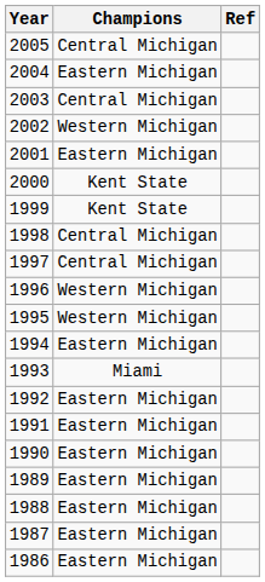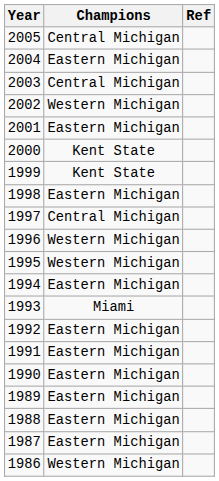 <table class="wikitable" style="text-align:center" cellpadding=2 cellspacing=2>
 <tr>
 <th>Year</th>
 <th>Champions</th>
 <th>Ref</th>
 </tr>
 <tr>
 <td>2005</td>
 <td>Central Michigan</td>
 <td></td>
 </tr>
 <tr>
 <td>2004</td>
 <td>Eastern Michigan</td>
 <td></td>
 </tr>
 <tr>
 <td>2003</td>
 <td>Central Michigan</td>
 <td></td>
 </tr>
 <tr>
 <td>2002</td>
 <td>Western Michigan</td>
 <td></td>
 </tr>
 <tr>
 <td>2001</td>
 <td>Eastern Michigan</td>
 <td></td>
 </tr>
 <tr>
 <td>2000</td>
 <td>Kent State</td>
 <td></td>
 </tr>
 <tr>
 <td>1999</td>
 <td>Kent State</td>
 <td></td>
 </tr>
 <tr>
 <td>1998</td>
-<td>Central Michigan</td>
+<td>Eastern Michigan</td>
 <td></td>
 </tr>
 <tr>
 <td>1997</td>
 <td>Central Michigan</td>
 <td></td>
 </tr>
 <tr>
 <td>1996</td>
 <td>Western Michigan</td>
 <td></td>
 </tr>
 <tr>
 <td>1995</td>
 <td>Western Michigan</td>
 <td></td>
 </tr>
 <tr>
 <td>1994</td>
 <td>Eastern Michigan</td>
 <td></td>
 </tr>
 <tr>
 <td>1993</td>
 <td>Miami</td>
 <td></td>
 </tr>
 <tr>
 <td>1992</td>
 <td>Eastern Michigan</td>
 <td></td>
 </tr>
 <tr>
 <td>1991</td>
 <td>Eastern Michigan</td>
 <td></td>
 </tr>
 <tr>
 <td>1990</td>
 <td>Eastern Michigan</td>
 <td></td>
 </tr>
 <tr>
 <td>1989</td>
 <td>Eastern Michigan</td>
 <td></td>
 </tr>
 <tr>
 <td>1988</td>
 <td>Eastern Michigan</td>
 <td></td>
 </tr>
 <tr>
 <td>1987</td>
 <td>Eastern Michigan</td>
 <td></td>
 </tr>
 <tr>
 <td>1986</td>
-<td>Eastern Michigan</td>
+<td>Western Michigan</td>
 <td></td>
 </tr>
 </table>
